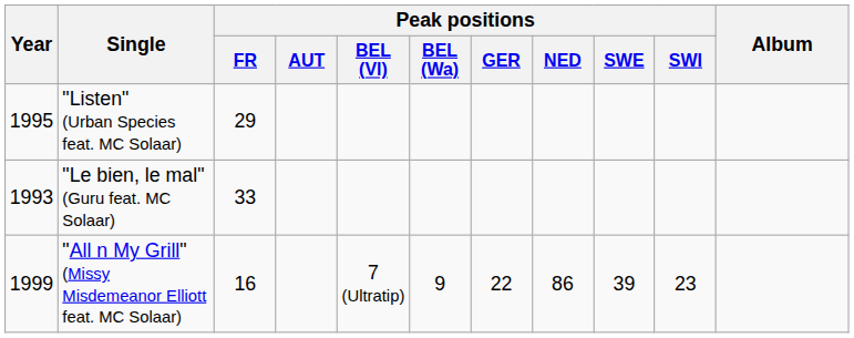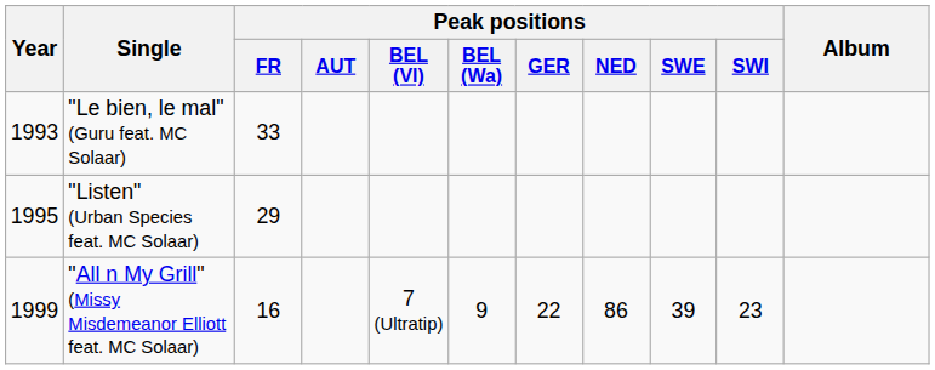 <table class="wikitable">
 <tr>
 <th align="center" rowspan="2" width="10">Year</th>
 <th align="center" rowspan="2" width="120">Single</th>
 <th align="center" colspan="8" width="20">Peak positions</th>
 <th align="center" rowspan="2" width="100">Album</th>
 </tr>
 <tr>
 <th scope="col" style="width:3em;font-size:90%;"><a href='#'>FR</a><br></th>
 <th scope="col" style="width:3em;font-size:90%;"><a href='#'>AUT</a></th>
 <th scope="col" style="width:3em;font-size:90%;"><a href='#'>BEL <br>(Vl)</a></th>
 <th scope="col" style="width:3em;font-size:90%;"><a href='#'>BEL <br>(Wa)</a><br></th>
 <th scope="col" style="width:3em;font-size:90%;"><a href='#'>GER</a></th>
 <th scope="col" style="width:3em;font-size:90%;"><a href='#'>NED</a></th>
 <th scope="col" style="width:3em;font-size:90%;"><a href='#'>SWE</a></th>
 <th scope="col" style="width:3em;font-size:90%;"><a href='#'>SWI</a><br></th>
 </tr>
 <tr>
-<td style="text-align:center;">1995</td>
-<td>"Listen" <br><small>(Urban Species feat. MC Solaar)</small></td>
-<td style="text-align:center;">29</td>
+<td style="text-align:center;">1993</td>
+<td>"Le bien, le mal" <br><small>(Guru feat. MC Solaar)</small></td>
+<td style="text-align:center;">33</td>
 <td style="text-align:center;"></td>
 <td style="text-align:center;"></td>
 <td style="text-align:center;"></td>
 <td style="text-align:center;"></td>
 <td style="text-align:center;"></td>
 <td style="text-align:center;"></td>
 <td style="text-align:center;"></td>
 <td style="text-align:center;"></td>
 </tr>
 <tr>
-<td style="text-align:center;">1993</td>
-<td>"Le bien, le mal" <br><small>(Guru feat. MC Solaar)</small></td>
-<td style="text-align:center;">33</td>
+<td style="text-align:center;">1995</td>
+<td>"Listen" <br><small>(Urban Species feat. MC Solaar)</small></td>
+<td style="text-align:center;">29</td>
 <td style="text-align:center;"></td>
 <td style="text-align:center;"></td>
 <td style="text-align:center;"></td>
 <td style="text-align:center;"></td>
 <td style="text-align:center;"></td>
 <td style="text-align:center;"></td>
 <td style="text-align:center;"></td>
 <td style="text-align:center;"></td>
 </tr>
 <tr>
 <td style="text-align:center;">1999</td>
 <td>"<a href='#'>All n My Grill</a>" <br><small>(<a href='#'>Missy Misdemeanor Elliott</a> feat. MC Solaar)</small></td>
 <td style="text-align:center;">16</td>
 <td style="text-align:center;"></td>
 <td style="text-align:center;">7<br><small>(Ultratip)</small></td>
 <td style="text-align:center;">9</td>
 <td style="text-align:center;">22</td>
 <td style="text-align:center;">86</td>
 <td style="text-align:center;">39</td>
 <td style="text-align:center;">23</td>
 <td style="text-align:center;"></td>
 </tr>
 </table>
